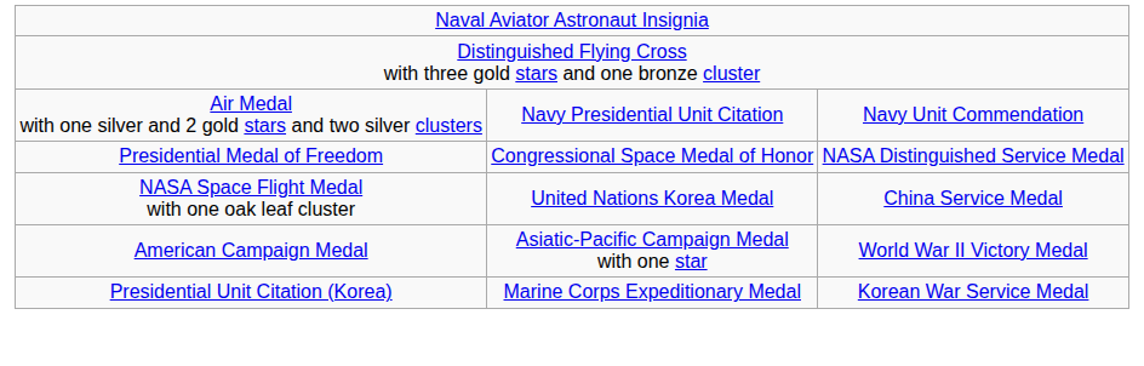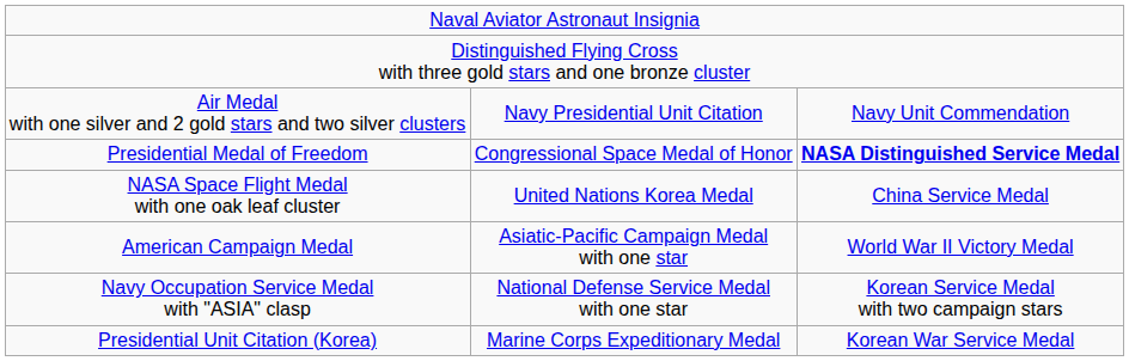 <table class="wikitable" style="margin:1em auto; text-align:center;">
 <tr>
 <td colspan="3"><a href='#'>Naval Aviator Astronaut Insignia</a></td>
 </tr>
 <tr>
 <td colspan="3"><a href='#'>Distinguished Flying Cross</a><br> with three gold <a href='#'>stars</a> and one bronze <a href='#'>cluster</a></td>
 </tr>
 <tr>
 <td><a href='#'>Air Medal</a><br>with one silver and 2 gold <a href='#'>stars</a> and two silver <a href='#'>clusters</a></td>
 <td><a href='#'>Navy Presidential Unit Citation</a></td>
 <td><a href='#'>Navy Unit Commendation</a></td>
 </tr>
 <tr>
 <td><a href='#'>Presidential Medal of Freedom</a></td>
 <td><a href='#'>Congressional Space Medal of Honor</a></td>
-<td><a href='#'>NASA Distinguished Service Medal</a></td>
+<td><strong><a href='#'>NASA Distinguished Service Medal</a></strong></td>
 </tr>
 <tr>
 <td><a href='#'>NASA Space Flight Medal</a><br>with one oak leaf cluster</td>
 <td><a href='#'>United Nations Korea Medal</a></td>
 <td><a href='#'>China Service Medal</a></td>
 </tr>
 <tr>
 <td><a href='#'>American Campaign Medal</a></td>
 <td><a href='#'>Asiatic-Pacific Campaign Medal</a><br>with one <a href='#'>star</a></td>
 <td><a href='#'>World War II Victory Medal</a></td>
 </tr>
 <tr>
+<td><a href='#'>Navy Occupation Service Medal</a><br>with "ASIA" clasp</td>
+<td><a href='#'>National Defense Service Medal</a><br>with one star</td>
+<td><a href='#'>Korean Service Medal</a><br>with two campaign stars</td>
+</tr>
+<tr>
 <td><a href='#'>Presidential Unit Citation (Korea)</a></td>
 <td><a href='#'>Marine Corps Expeditionary Medal</a></td>
 <td><a href='#'>Korean War Service Medal</a></td>
 </tr>
 </table>
